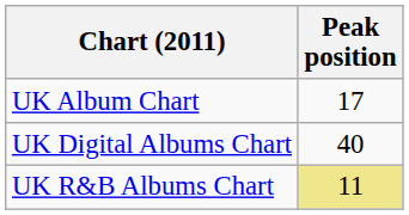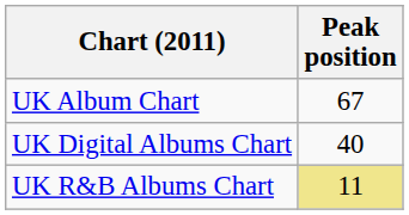 <table class="wikitable sortable">
 <tr>
 <th>Chart (2011)</th>
 <th>Peak <br>position</th>
 </tr>
 <tr>
 <td><a href='#'>UK Album Chart</a></td>
-<td style="text-align:center;">17</td>
+<td style="text-align:center;">67</td>
 </tr>
 <tr>
 <td><a href='#'>UK Digital Albums Chart</a></td>
 <td style="text-align:center;">40</td>
 </tr>
 <tr>
 <td><a href='#'>UK R&B Albums Chart</a></td>
 <td style="background: khaki; text-align:center;">11</td>
 </tr>
 </table>
